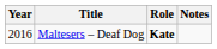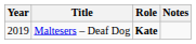 <table class="wikitable">
 <tr>
 <th>Year</th>
 <th>Title</th>
 <th>Role</th>
 <th>Notes</th>
 </tr>
 <tr>
-<td>2016</td>
+<td>2019</td>
 <td><a href='#'>Maltesers</a> – Deaf Dog</td>
 <td><strong>Kate</strong></td>
 <td></td>
 </tr>
 </table>
